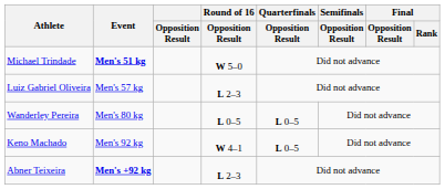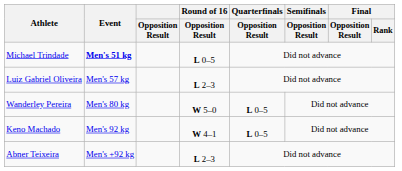 <table class="wikitable" style="font-size:90%">
 <tr>
 <th rowspan="2">Athlete</th>
 <th rowspan="2">Event</th>
 <th></th>
 <th>Round of 16</th>
 <th>Quarterfinals</th>
 <th>Semifinals</th>
 <th colspan=2>Final</th>
 </tr>
 <tr style="font-size:95%">
 <th>Opposition<br>Result</th>
 <th>Opposition<br>Result</th>
 <th>Opposition<br>Result</th>
 <th>Opposition<br>Result</th>
 <th>Opposition<br>Result</th>
 <th>Rank</th>
 </tr>
 <tr align=center>
 <td align=left><a href='#'>Michael Trindade</a></td>
 <td align=left><strong><a href='#'>Men's 51 kg</a></strong></td>
 <td></td>
-<td><br><strong>W</strong> 5–0</td>
+<td><br><strong>L</strong> 0–5</td>
 <td colspan=4>Did not advance</td>
 </tr>
 <tr align=center>
 <td align=left><a href='#'>Luiz Gabriel Oliveira</a></td>
 <td align=left><a href='#'>Men's 57 kg</a></td>
 <td></td>
 <td><br><strong>L</strong> 2–3</td>
 <td colspan=4>Did not advance</td>
 </tr>
 <tr align=center>
 <td align=left><a href='#'>Wanderley Pereira</a></td>
 <td align=left><a href='#'>Men's 80 kg</a></td>
 <td></td>
-<td><br><strong>L</strong> 0–5</td>
+<td><br><strong>W</strong> 5–0</td>
 <td><br><strong>L</strong> 0–5</td>
 <td colspan=3>Did not advance</td>
 </tr>
 <tr align=center>
 <td align=left><a href='#'>Keno Machado</a></td>
 <td align=left><a href='#'>Men's 92 kg</a></td>
 <td></td>
 <td><br><strong>W</strong> 4–1</td>
 <td><br><strong>L</strong> 0–5</td>
 <td colspan=3>Did not advance</td>
 </tr>
 <tr align=center>
 <td align=left><a href='#'>Abner Teixeira</a></td>
-<td align=left><strong><a href='#'>Men's +92 kg</a></strong></td>
+<td align=left><a href='#'>Men's +92 kg</a></td>
 <td></td>
 <td><br><strong>L</strong> 2–3</td>
 <td colspan=4>Did not advance</td>
 </tr>
 </table>
